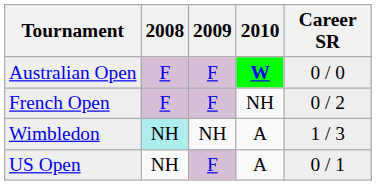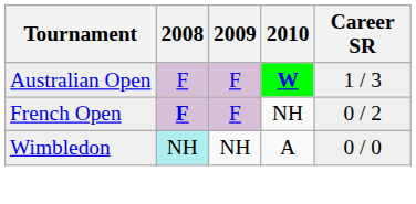 <table class="wikitable" style="text-align:center;font-size:100%">
 <tr>
 <th>Tournament</th>
 <th>2008</th>
 <th>2009</th>
 <th>2010</th>
 <th style="width:65px;">Career SR</th>
 </tr>
 <tr>
 <td style="background:#efefef; text-align:left;"><a href='#'>Australian Open</a></td>
 <td style="text-align:center; background:thistle;"><a href='#'>F</a></td>
 <td style="text-align:center; background:thistle;"><a href='#'>F</a></td>
 <td style="text-align:center; background:lime;"><strong><a href='#'>W</a></strong></td>
-<td style="text-align:center; background:#efefef;">0 / 0</td>
+<td style="text-align:center; background:#efefef;">1 / 3</td>
 </tr>
 <tr>
 <td style="background:#efefef; text-align:left;"><a href='#'>French Open</a></td>
-<td style="text-align:center; background:thistle;"><a href='#'>F</a></td>
+<td style="text-align:center; background:thistle;"><strong><a href='#'>F</a></strong></td>
 <td style="text-align:center; background:thistle;"><a href='#'>F</a></td>
 <td style="text-align:center;">NH</td>
 <td style="text-align:center; background:#efefef;">0 / 2</td>
 </tr>
 <tr>
 <td style="background:#efefef; text-align:left;"><a href='#'>Wimbledon</a></td>
 <td style="background: paleturquoise; text-align:center;">NH</td>
 <td style="text-align:center;">NH</td>
 <td style="text-align:center;">A</td>
-<td style="text-align:center; background:#efefef;">1 / 3</td>
-</tr>
-<tr>
-<td style="background:#efefef; text-align:left;"><a href='#'>US Open</a></td>
-<td style="text-align:center;">NH</td>
-<td style="text-align:center; background:thistle;"><a href='#'>F</a></td>
-<td style="text-align:center;">A</td>
-<td style="text-align:center; background:#efefef;">0 / 1</td>
+<td style="text-align:center; background:#efefef;">0 / 0</td>
 </tr>
 </table>
